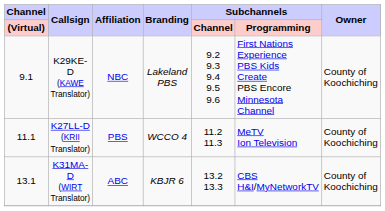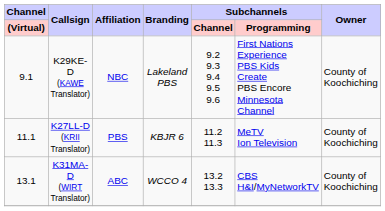 <table class=wikitable style="text-align:center">
 <tr>
 <th style="background:#ccccff;">Channel</th>
 <th style="background:#ccccff;" rowspan="2">Callsign</th>
 <th style="background:#ccccff;" rowspan="2">Affiliation</th>
 <th style="background:#ccccff;" rowspan="2">Branding</th>
 <th style="background:#ccccff;" colspan="2">Subchannels</th>
 <th style="background:#ccccff;" rowspan="2">Owner</th>
 </tr>
 <tr>
 <th style="background:#ffcccc;">(Virtual)</th>
 <th style="background:#ffcccc;">Channel</th>
 <th style="background:#ffcccc">Programming</th>
 </tr>
 <tr>
 <td>9.1</td>
 <td>K29KE-D<br><small>(<a href='#'>KAWE</a> Translator)</small></td>
 <td><a href='#'>NBC</a></td>
 <td><em>Lakeland PBS</em></td>
 <td>9.2<br>9.3<br>9.4<br>9.5<br>9.6</td>
 <td style="text-align:left"><a href='#'>First Nations Experience</a><br><a href='#'>PBS Kids</a><br><a href='#'>Create</a><br>PBS Encore<br><a href='#'>Minnesota Channel</a></td>
 <td style="text-align:left">County of Koochiching</td>
 </tr>
 <tr>
 <td>11.1</td>
 <td><a href='#'>K27LL-D</a> <br><small>(<a href='#'>KRII</a> Translator)</small></td>
 <td><a href='#'>PBS</a></td>
-<td><em>WCCO 4</em></td>
+<td><em>KBJR 6</em></td>
 <td>11.2<br>11.3</td>
 <td style="text-align:left"><a href='#'>MeTV</a><br><a href='#'>Ion Television</a></td>
 <td style="text-align:left">County of Koochiching</td>
 </tr>
 <tr>
 <td>13.1</td>
 <td><a href='#'>K31MA-D</a> <br><small>(<a href='#'>WIRT</a> Translator)</small></td>
 <td><a href='#'>ABC</a></td>
-<td><em>KBJR 6</em></td>
+<td><em>WCCO 4</em></td>
 <td>13.2<br>13.3</td>
 <td style="text-align:left"><a href='#'>CBS</a><br><a href='#'>H&I</a>/<a href='#'>MyNetworkTV</a></td>
 <td style="text-align:left">County of Koochiching</td>
 </tr>
 <tr>
 </tr>
 </table>
